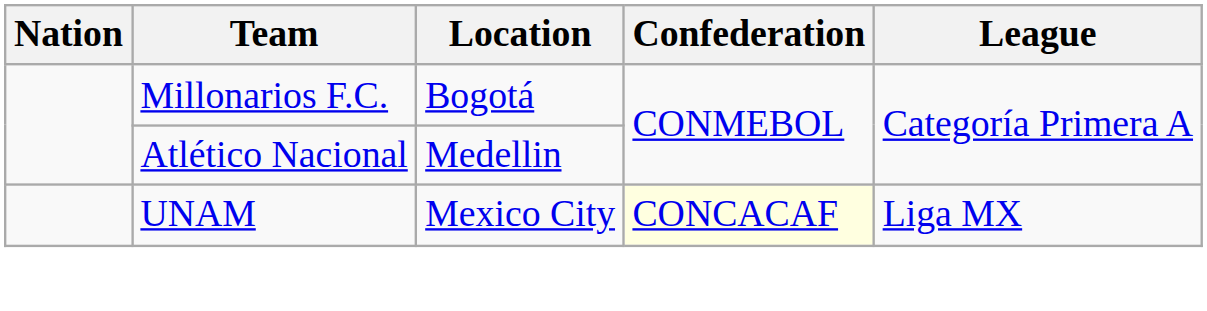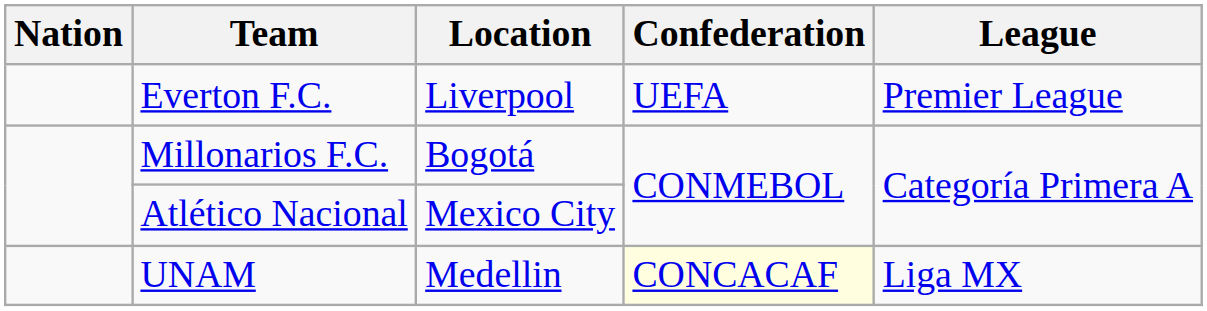 <table class="wikitable sortable">
 <tr>
 <th>Nation</th>
 <th>Team</th>
 <th>Location</th>
 <th>Confederation</th>
 <th>League</th>
+</tr>
+<tr>
+<td></td>
+<td><a href='#'>Everton F.C.</a></td>
+<td><a href='#'>Liverpool</a></td>
+<td><a href='#'>UEFA</a></td>
+<td><a href='#'>Premier League</a></td>
 </tr>
 <tr>
 <td rowspan="2"></td>
 <td><a href='#'>Millonarios F.C.</a></td>
 <td><a href='#'>Bogotá</a></td>
 <td rowspan=2><a href='#'>CONMEBOL</a></td>
 <td rowspan=2><a href='#'>Categoría Primera A</a></td>
 </tr>
 <tr>
 <td><a href='#'>Atlético Nacional</a></td>
-<td><a href='#'>Medellin</a></td>
+<td><a href='#'>Mexico City</a></td>
 </tr>
 <tr>
 <td></td>
 <td><a href='#'>UNAM</a></td>
-<td><a href='#'>Mexico City</a></td>
+<td><a href='#'>Medellin</a></td>
 <td style="background: lightyellow;"><a href='#'>CONCACAF</a></td>
 <td><a href='#'>Liga MX</a></td>
 </tr>
 </table>
